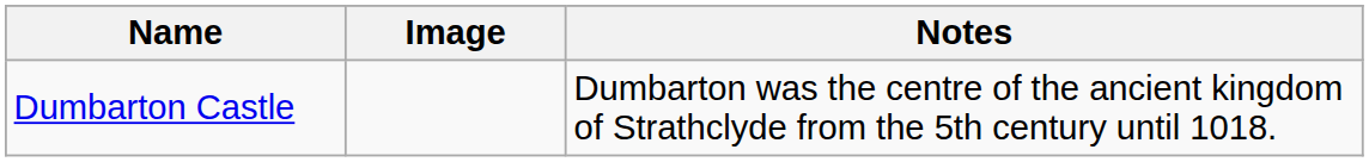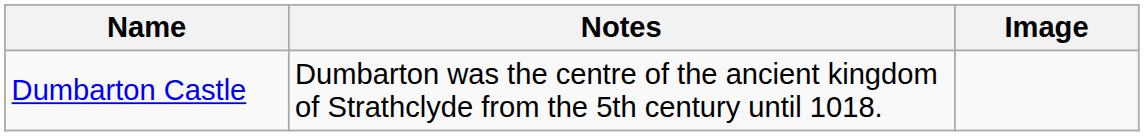 <table class="wikitable" width="100%">
 <tr>
 <th width="25%">Name<br></th>
+<th>Notes</th>
 <th width="94px">Image</th>
-<th>Notes</th>
 </tr>
 <tr>
 <td><a href='#'>Dumbarton Castle</a></td>
+<td>Dumbarton was the centre of the ancient kingdom of Strathclyde from the 5th century until 1018.</td>
 <td></td>
-<td>Dumbarton was the centre of the ancient kingdom of Strathclyde from the 5th century until 1018.</td>
 </tr>
 </table>
